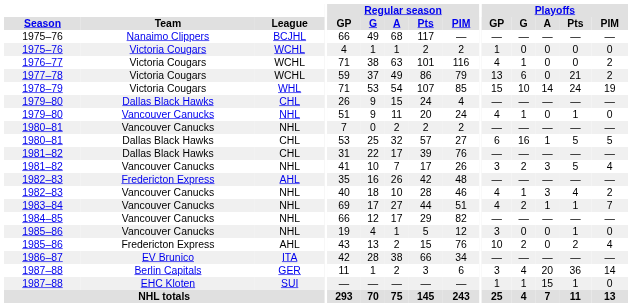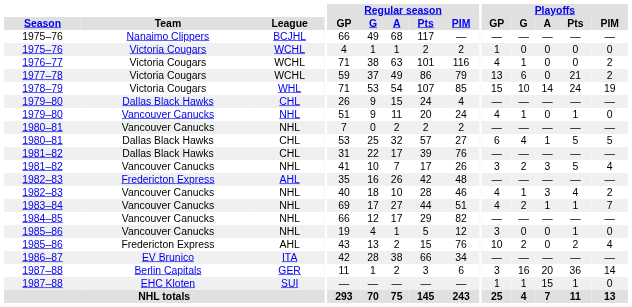 <table border="0" cellpadding="1" cellspacing="0" style="text-align:center; width:60em">
 <tr bgcolor="#e0e0e0">
 <th colspan="3" bgcolor="#ffffff"></th>
 <th rowspan="100" bgcolor="#ffffff"></th>
 <th colspan="5"><a href='#'>Regular season</a></th>
 <th rowspan="100" bgcolor="#ffffff"></th>
 <th colspan="5"><a href='#'>Playoffs</a></th>
 </tr>
 <tr bgcolor="#e0e0e0">
 <th><a href='#'>Season</a></th>
 <th>Team</th>
 <th>League</th>
 <th>GP</th>
 <th><a href='#'>G</a></th>
 <th><a href='#'>A</a></th>
 <th><a href='#'>Pts</a></th>
 <th><a href='#'>PIM</a></th>
 <th>GP</th>
 <th>G</th>
 <th>A</th>
 <th>Pts</th>
 <th>PIM</th>
 </tr>
 <tr>
 <td>1975–76</td>
 <td><a href='#'>Nanaimo Clippers</a></td>
 <td><a href='#'>BCJHL</a></td>
 <td>66</td>
 <td>49</td>
 <td>68</td>
 <td>117</td>
 <td>—</td>
 <td>—</td>
 <td>—</td>
 <td>—</td>
 <td>—</td>
 <td>—</td>
 </tr>
 <tr bgcolor="#f0f0f0">
 <td><a href='#'>1975–76</a></td>
 <td><a href='#'>Victoria Cougars</a></td>
 <td><a href='#'>WCHL</a></td>
 <td>4</td>
 <td>1</td>
 <td>1</td>
 <td>2</td>
 <td>2</td>
 <td>1</td>
 <td>0</td>
 <td>0</td>
 <td>0</td>
 <td>0</td>
 </tr>
 <tr>
 <td><a href='#'>1976–77</a></td>
 <td>Victoria Cougars</td>
 <td>WCHL</td>
 <td>71</td>
 <td>38</td>
 <td>63</td>
 <td>101</td>
 <td>116</td>
 <td>4</td>
 <td>1</td>
 <td>0</td>
 <td>0</td>
 <td>2</td>
 </tr>
 <tr bgcolor="#f0f0f0">
 <td><a href='#'>1977–78</a></td>
 <td>Victoria Cougars</td>
 <td>WCHL</td>
 <td>59</td>
 <td>37</td>
 <td>49</td>
 <td>86</td>
 <td>79</td>
 <td>13</td>
 <td>6</td>
 <td>0</td>
 <td>21</td>
 <td>2</td>
 </tr>
 <tr>
 <td><a href='#'>1978–79</a></td>
 <td>Victoria Cougars</td>
 <td><a href='#'>WHL</a></td>
 <td>71</td>
 <td>53</td>
 <td>54</td>
 <td>107</td>
 <td>85</td>
 <td>15</td>
 <td>10</td>
 <td>14</td>
 <td>24</td>
 <td>19</td>
 </tr>
 <tr bgcolor="#f0f0f0">
 <td><a href='#'>1979–80</a></td>
 <td><a href='#'>Dallas Black Hawks</a></td>
 <td><a href='#'>CHL</a></td>
 <td>26</td>
 <td>9</td>
 <td>15</td>
 <td>24</td>
 <td>4</td>
 <td>—</td>
 <td>—</td>
 <td>—</td>
 <td>—</td>
 <td>—</td>
 </tr>
 <tr>
 <td><a href='#'>1979–80</a></td>
 <td><a href='#'>Vancouver Canucks</a></td>
 <td><a href='#'>NHL</a></td>
 <td>51</td>
 <td>9</td>
 <td>11</td>
 <td>20</td>
 <td>24</td>
 <td>4</td>
 <td>1</td>
 <td>0</td>
 <td>1</td>
 <td>0</td>
 </tr>
 <tr bgcolor="#f0f0f0">
 <td><a href='#'>1980–81</a></td>
 <td>Vancouver Canucks</td>
 <td>NHL</td>
 <td>7</td>
 <td>0</td>
 <td>2</td>
 <td>2</td>
 <td>2</td>
 <td>—</td>
 <td>—</td>
 <td>—</td>
 <td>—</td>
 <td>—</td>
 </tr>
 <tr>
 <td><a href='#'>1980–81</a></td>
 <td>Dallas Black Hawks</td>
 <td>CHL</td>
 <td>53</td>
 <td>25</td>
 <td>32</td>
 <td>57</td>
 <td>27</td>
 <td>6</td>
-<td>16</td>
+<td>4</td>
 <td>1</td>
 <td>5</td>
 <td>5</td>
 </tr>
 <tr bgcolor="#f0f0f0">
 <td><a href='#'>1981–82</a></td>
 <td>Dallas Black Hawks</td>
 <td>CHL</td>
 <td>31</td>
 <td>22</td>
 <td>17</td>
 <td>39</td>
 <td>76</td>
 <td>—</td>
 <td>—</td>
 <td>—</td>
 <td>—</td>
 <td>—</td>
 </tr>
 <tr>
 <td><a href='#'>1981–82</a></td>
 <td>Vancouver Canucks</td>
 <td>NHL</td>
 <td>41</td>
 <td>10</td>
 <td>7</td>
 <td>17</td>
 <td>26</td>
 <td>3</td>
 <td>2</td>
 <td>3</td>
 <td>5</td>
 <td>4</td>
 </tr>
 <tr bgcolor="#f0f0f0">
 <td><a href='#'>1982–83</a></td>
 <td><a href='#'>Fredericton Express</a></td>
 <td><a href='#'>AHL</a></td>
 <td>35</td>
 <td>16</td>
 <td>26</td>
 <td>42</td>
 <td>48</td>
 <td>—</td>
 <td>—</td>
 <td>—</td>
 <td>—</td>
 <td>—</td>
 </tr>
 <tr>
 <td><a href='#'>1982–83</a></td>
 <td>Vancouver Canucks</td>
 <td>NHL</td>
 <td>40</td>
 <td>18</td>
 <td>10</td>
 <td>28</td>
 <td>46</td>
 <td>4</td>
 <td>1</td>
 <td>3</td>
 <td>4</td>
 <td>2</td>
 </tr>
 <tr bgcolor="#f0f0f0">
 <td><a href='#'>1983–84</a></td>
 <td>Vancouver Canucks</td>
 <td>NHL</td>
 <td>69</td>
 <td>17</td>
 <td>27</td>
 <td>44</td>
 <td>51</td>
 <td>4</td>
 <td>2</td>
 <td>1</td>
 <td>1</td>
 <td>7</td>
 </tr>
 <tr>
 <td><a href='#'>1984–85</a></td>
 <td>Vancouver Canucks</td>
 <td>NHL</td>
 <td>66</td>
 <td>12</td>
 <td>17</td>
 <td>29</td>
 <td>82</td>
 <td>—</td>
 <td>—</td>
 <td>—</td>
 <td>—</td>
 <td>—</td>
 </tr>
 <tr bgcolor="#f0f0f0">
 <td><a href='#'>1985–86</a></td>
 <td>Vancouver Canucks</td>
 <td>NHL</td>
 <td>19</td>
 <td>4</td>
 <td>1</td>
 <td>5</td>
 <td>12</td>
 <td>3</td>
 <td>0</td>
 <td>0</td>
 <td>1</td>
 <td>0</td>
 </tr>
 <tr>
 <td><a href='#'>1985–86</a></td>
 <td>Fredericton Express</td>
 <td>AHL</td>
 <td>43</td>
 <td>13</td>
 <td>2</td>
 <td>15</td>
 <td>76</td>
 <td>10</td>
 <td>2</td>
 <td>0</td>
 <td>2</td>
 <td>4</td>
 </tr>
 <tr bgcolor="#f0f0f0">
 <td><a href='#'>1986–87</a></td>
 <td><a href='#'>EV Brunico</a></td>
 <td><a href='#'>ITA</a></td>
 <td>42</td>
 <td>28</td>
 <td>38</td>
 <td>66</td>
 <td>34</td>
 <td>—</td>
 <td>—</td>
 <td>—</td>
 <td>—</td>
 <td>—</td>
 </tr>
 <tr>
 <td><a href='#'>1987–88</a></td>
 <td><a href='#'>Berlin Capitals</a></td>
 <td><a href='#'>GER</a></td>
 <td>11</td>
 <td>1</td>
 <td>2</td>
 <td>3</td>
 <td>6</td>
 <td>3</td>
-<td>4</td>
+<td>16</td>
 <td>20</td>
 <td>36</td>
 <td>14</td>
 </tr>
 <tr bgcolor="#f0f0f0">
 <td><a href='#'>1987–88</a></td>
 <td><a href='#'>EHC Kloten</a></td>
 <td><a href='#'>SUI</a></td>
 <td>—</td>
 <td>—</td>
 <td>—</td>
 <td>—</td>
 <td>—</td>
 <td>1</td>
 <td>1</td>
 <td>15</td>
 <td>1</td>
 <td>0</td>
 </tr>
 <tr bgcolor="#e0e0e0">
 <th colspan="3">NHL totals</th>
 <th>293</th>
 <th>70</th>
 <th>75</th>
 <th>145</th>
 <th>243</th>
 <th>25</th>
 <th>4</th>
 <th>7</th>
 <th>11</th>
 <th>13</th>
 </tr>
 </table>
